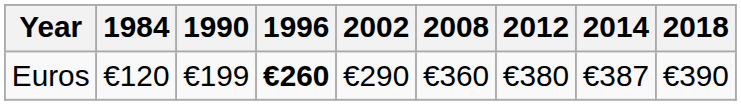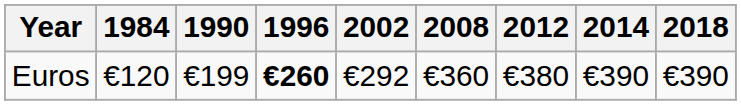 <table class="wikitable">
 <tr>
 <th>Year</th>
 <th>1984</th>
 <th>1990</th>
 <th>1996</th>
 <th>2002</th>
 <th>2008</th>
 <th>2012</th>
 <th>2014</th>
 <th>2018</th>
 </tr>
 <tr>
 <td>Euros</td>
 <td>€120</td>
 <td>€199</td>
 <td><strong>€260</strong></td>
-<td>€290</td>
+<td>€292</td>
 <td>€360</td>
 <td>€380</td>
-<td>€387</td>
+<td>€390</td>
 <td>€390</td>
 </tr>
 </table>
